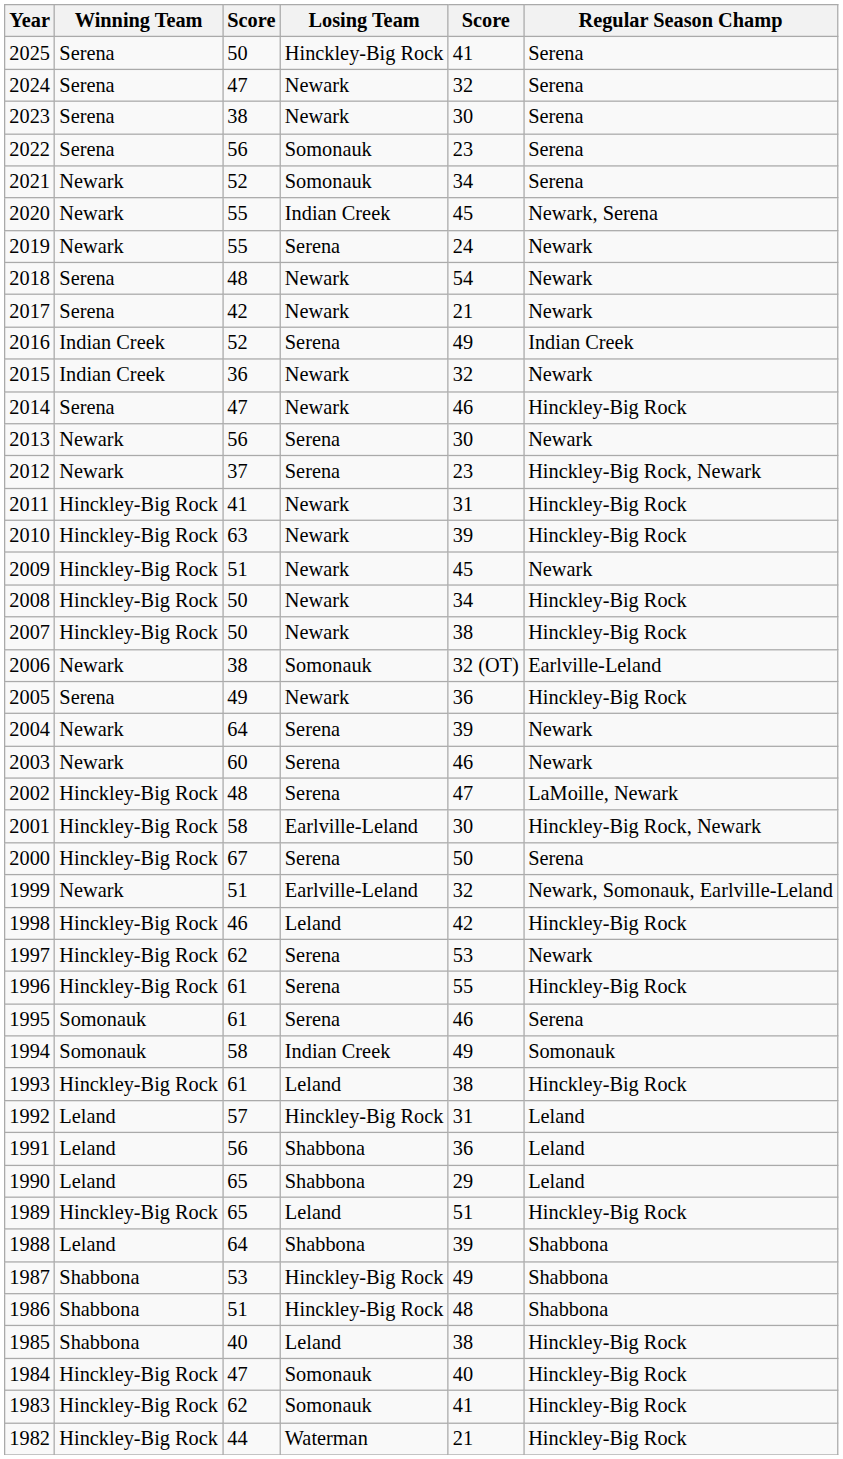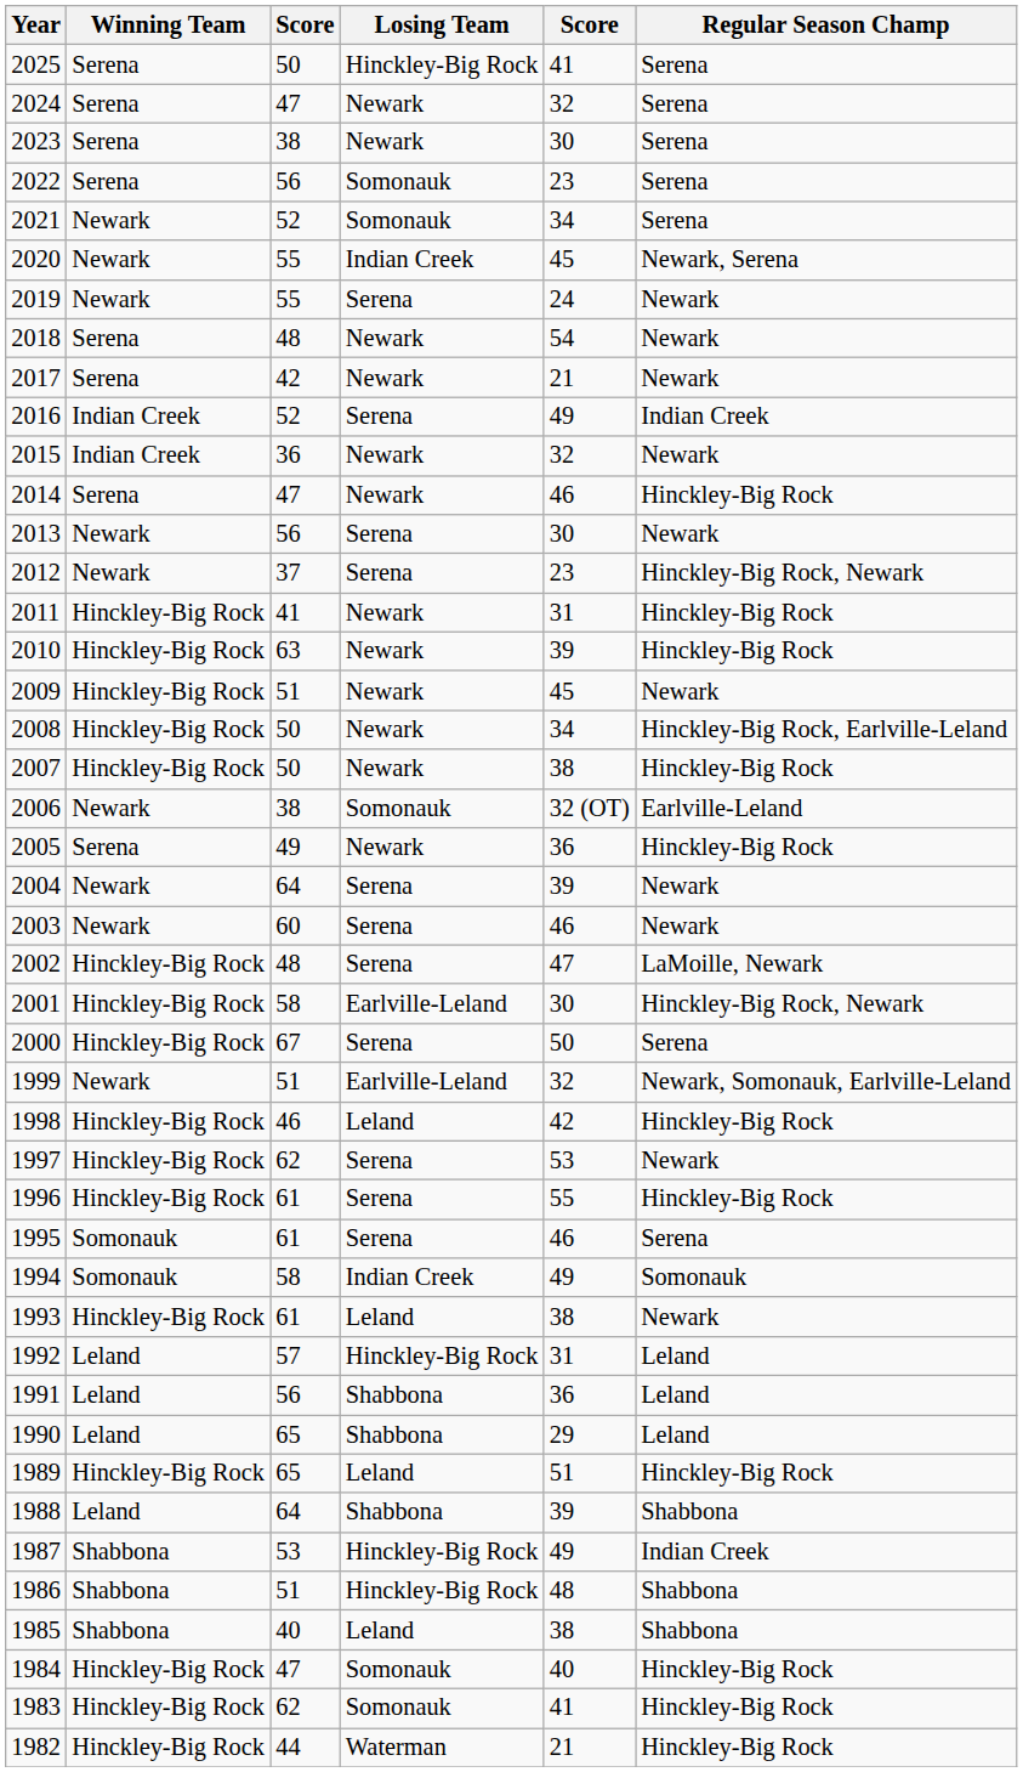 <table class="wikitable sortable">
 <tr>
 <th>Year</th>
 <th>Winning Team</th>
 <th>Score</th>
 <th>Losing Team</th>
 <th>Score</th>
 <th>Regular Season Champ</th>
 </tr>
 <tr>
 <td>2025</td>
 <td>Serena</td>
 <td>50</td>
 <td>Hinckley-Big Rock</td>
 <td>41</td>
 <td>Serena</td>
 </tr>
 <tr>
 <td>2024</td>
 <td>Serena</td>
 <td>47</td>
 <td>Newark</td>
 <td>32</td>
 <td>Serena</td>
 </tr>
 <tr>
 <td>2023</td>
 <td>Serena</td>
 <td>38</td>
 <td>Newark</td>
 <td>30</td>
 <td>Serena</td>
 </tr>
 <tr>
 <td>2022</td>
 <td>Serena</td>
 <td>56</td>
 <td>Somonauk</td>
 <td>23</td>
 <td>Serena</td>
 </tr>
 <tr>
 <td>2021</td>
 <td>Newark</td>
 <td>52</td>
 <td>Somonauk</td>
 <td>34</td>
 <td>Serena</td>
 </tr>
 <tr>
 <td>2020</td>
 <td>Newark</td>
 <td>55</td>
 <td>Indian Creek</td>
 <td>45</td>
 <td>Newark, Serena</td>
 </tr>
 <tr>
 <td>2019</td>
 <td>Newark</td>
 <td>55</td>
 <td>Serena</td>
 <td>24</td>
 <td>Newark</td>
 </tr>
 <tr>
 <td>2018</td>
 <td>Serena</td>
 <td>48</td>
 <td>Newark</td>
 <td>54</td>
 <td>Newark</td>
 </tr>
 <tr>
 <td>2017</td>
 <td>Serena</td>
 <td>42</td>
 <td>Newark</td>
 <td>21</td>
 <td>Newark</td>
 </tr>
 <tr>
 <td>2016</td>
 <td>Indian Creek</td>
 <td>52</td>
 <td>Serena</td>
 <td>49</td>
 <td>Indian Creek</td>
 </tr>
 <tr>
 <td>2015</td>
 <td>Indian Creek</td>
 <td>36</td>
 <td>Newark</td>
 <td>32</td>
 <td>Newark</td>
 </tr>
 <tr>
 <td>2014</td>
 <td>Serena</td>
 <td>47</td>
 <td>Newark</td>
 <td>46</td>
 <td>Hinckley-Big Rock</td>
 </tr>
 <tr>
 <td>2013</td>
 <td>Newark</td>
 <td>56</td>
 <td>Serena</td>
 <td>30</td>
 <td>Newark</td>
 </tr>
 <tr>
 <td>2012</td>
 <td>Newark</td>
 <td>37</td>
 <td>Serena</td>
 <td>23</td>
 <td>Hinckley-Big Rock, Newark</td>
 </tr>
 <tr>
 <td>2011</td>
 <td>Hinckley-Big Rock</td>
 <td>41</td>
 <td>Newark</td>
 <td>31</td>
 <td>Hinckley-Big Rock</td>
 </tr>
 <tr>
 <td>2010</td>
 <td>Hinckley-Big Rock</td>
 <td>63</td>
 <td>Newark</td>
 <td>39</td>
 <td>Hinckley-Big Rock</td>
 </tr>
 <tr>
 <td>2009</td>
 <td>Hinckley-Big Rock</td>
 <td>51</td>
 <td>Newark</td>
 <td>45</td>
 <td>Newark</td>
 </tr>
 <tr>
 <td>2008</td>
 <td>Hinckley-Big Rock</td>
 <td>50</td>
 <td>Newark</td>
 <td>34</td>
-<td>Hinckley-Big Rock</td>
+<td>Hinckley-Big Rock, Earlville-Leland</td>
 </tr>
 <tr>
 <td>2007</td>
 <td>Hinckley-Big Rock</td>
 <td>50</td>
 <td>Newark</td>
 <td>38</td>
 <td>Hinckley-Big Rock</td>
 </tr>
 <tr>
 <td>2006</td>
 <td>Newark</td>
 <td>38</td>
 <td>Somonauk</td>
 <td>32 (OT)</td>
 <td>Earlville-Leland</td>
 </tr>
 <tr>
 <td>2005</td>
 <td>Serena</td>
 <td>49</td>
 <td>Newark</td>
 <td>36</td>
 <td>Hinckley-Big Rock</td>
 </tr>
 <tr>
 <td>2004</td>
 <td>Newark</td>
 <td>64</td>
 <td>Serena</td>
 <td>39</td>
 <td>Newark</td>
 </tr>
 <tr>
 <td>2003</td>
 <td>Newark</td>
 <td>60</td>
 <td>Serena</td>
 <td>46</td>
 <td>Newark</td>
 </tr>
 <tr>
 <td>2002</td>
 <td>Hinckley-Big Rock</td>
 <td>48</td>
 <td>Serena</td>
 <td>47</td>
 <td>LaMoille, Newark</td>
 </tr>
 <tr>
 <td>2001</td>
 <td>Hinckley-Big Rock</td>
 <td>58</td>
 <td>Earlville-Leland</td>
 <td>30</td>
 <td>Hinckley-Big Rock, Newark</td>
 </tr>
 <tr>
 <td>2000</td>
 <td>Hinckley-Big Rock</td>
 <td>67</td>
 <td>Serena</td>
 <td>50</td>
 <td>Serena</td>
 </tr>
 <tr>
 <td>1999</td>
 <td>Newark</td>
 <td>51</td>
 <td>Earlville-Leland</td>
 <td>32</td>
 <td>Newark, Somonauk, Earlville-Leland</td>
 </tr>
 <tr>
 <td>1998</td>
 <td>Hinckley-Big Rock</td>
 <td>46</td>
 <td>Leland</td>
 <td>42</td>
 <td>Hinckley-Big Rock</td>
 </tr>
 <tr>
 <td>1997</td>
 <td>Hinckley-Big Rock</td>
 <td>62</td>
 <td>Serena</td>
 <td>53</td>
 <td>Newark</td>
 </tr>
 <tr>
 <td>1996</td>
 <td>Hinckley-Big Rock</td>
 <td>61</td>
 <td>Serena</td>
 <td>55</td>
 <td>Hinckley-Big Rock</td>
 </tr>
 <tr>
 <td>1995</td>
 <td>Somonauk</td>
 <td>61</td>
 <td>Serena</td>
 <td>46</td>
 <td>Serena</td>
 </tr>
 <tr>
 <td>1994</td>
 <td>Somonauk</td>
 <td>58</td>
 <td>Indian Creek</td>
 <td>49</td>
 <td>Somonauk</td>
 </tr>
 <tr>
 <td>1993</td>
 <td>Hinckley-Big Rock</td>
 <td>61</td>
 <td>Leland</td>
 <td>38</td>
-<td>Hinckley-Big Rock</td>
+<td>Newark</td>
 </tr>
 <tr>
 <td>1992</td>
 <td>Leland</td>
 <td>57</td>
 <td>Hinckley-Big Rock</td>
 <td>31</td>
 <td>Leland</td>
 </tr>
 <tr>
 <td>1991</td>
 <td>Leland</td>
 <td>56</td>
 <td>Shabbona</td>
 <td>36</td>
 <td>Leland</td>
 </tr>
 <tr>
 <td>1990</td>
 <td>Leland</td>
 <td>65</td>
 <td>Shabbona</td>
 <td>29</td>
 <td>Leland</td>
 </tr>
 <tr>
 <td>1989</td>
 <td>Hinckley-Big Rock</td>
 <td>65</td>
 <td>Leland</td>
 <td>51</td>
 <td>Hinckley-Big Rock</td>
 </tr>
 <tr>
 <td>1988</td>
 <td>Leland</td>
 <td>64</td>
 <td>Shabbona</td>
 <td>39</td>
 <td>Shabbona</td>
 </tr>
 <tr>
 <td>1987</td>
 <td>Shabbona</td>
 <td>53</td>
 <td>Hinckley-Big Rock</td>
 <td>49</td>
-<td>Shabbona</td>
+<td>Indian Creek</td>
 </tr>
 <tr>
 <td>1986</td>
 <td>Shabbona</td>
 <td>51</td>
 <td>Hinckley-Big Rock</td>
 <td>48</td>
 <td>Shabbona</td>
 </tr>
 <tr>
 <td>1985</td>
 <td>Shabbona</td>
 <td>40</td>
 <td>Leland</td>
 <td>38</td>
-<td>Hinckley-Big Rock</td>
+<td>Shabbona</td>
 </tr>
 <tr>
 <td>1984</td>
 <td>Hinckley-Big Rock</td>
 <td>47</td>
 <td>Somonauk</td>
 <td>40</td>
 <td>Hinckley-Big Rock</td>
 </tr>
 <tr>
 <td>1983</td>
 <td>Hinckley-Big Rock</td>
 <td>62</td>
 <td>Somonauk</td>
 <td>41</td>
 <td>Hinckley-Big Rock</td>
 </tr>
 <tr>
 <td>1982</td>
 <td>Hinckley-Big Rock</td>
 <td>44</td>
 <td>Waterman</td>
 <td>21</td>
 <td>Hinckley-Big Rock</td>
 </tr>
 </table>
